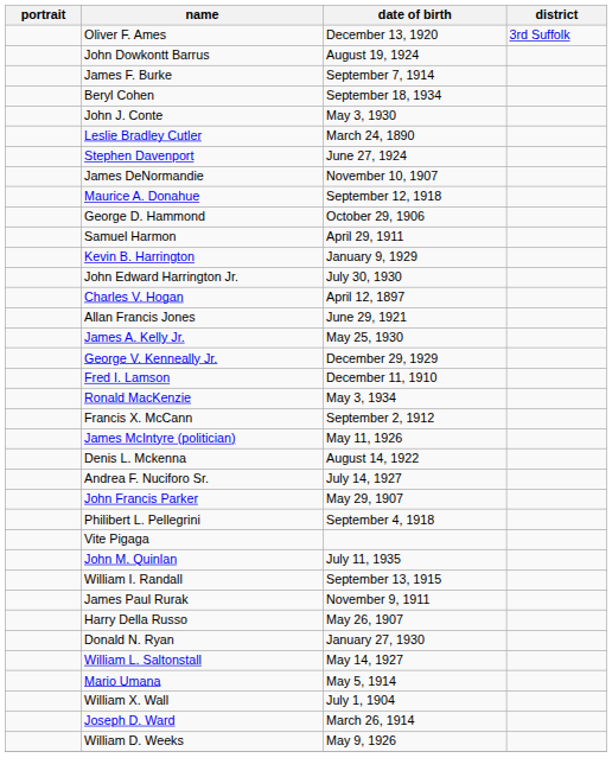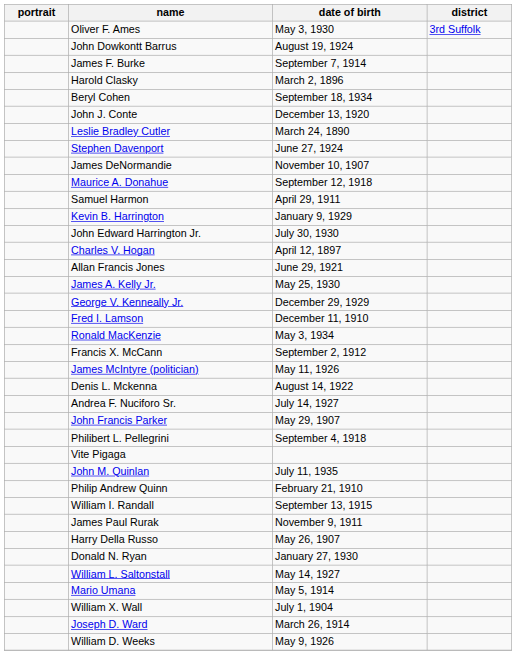 <table class='wikitable sortable' style="width:60%">
 <tr>
 <th>portrait</th>
 <th>name </th>
 <th data-sort-type=date>date of birth </th>
 <th>district </th>
 </tr>
 <tr>
 <td></td>
 <td>Oliver F. Ames</td>
-<td>December 13, 1920</td>
+<td>May 3, 1930</td>
 <td><a href='#'>3rd Suffolk</a></td>
 </tr>
 <tr>
 <td></td>
 <td>John Dowkontt Barrus</td>
 <td>August 19, 1924</td>
 <td></td>
 </tr>
 <tr>
 <td></td>
 <td>James F. Burke</td>
 <td>September 7, 1914</td>
 <td></td>
 </tr>
 <tr>
 <td></td>
+<td>Harold Clasky</td>
+<td>March 2, 1896</td>
+<td></td>
+</tr>
+<tr>
+<td></td>
 <td>Beryl Cohen</td>
 <td>September 18, 1934</td>
 <td></td>
 </tr>
 <tr>
 <td></td>
 <td>John J. Conte</td>
-<td>May 3, 1930</td>
+<td>December 13, 1920</td>
 <td></td>
 </tr>
 <tr>
 <td></td>
 <td><a href='#'>Leslie Bradley Cutler</a></td>
 <td>March 24, 1890</td>
 <td></td>
 </tr>
 <tr>
 <td></td>
 <td><a href='#'>Stephen Davenport</a></td>
 <td>June 27, 1924</td>
 <td></td>
 </tr>
 <tr>
 <td></td>
 <td>James DeNormandie</td>
 <td>November 10, 1907</td>
 <td></td>
 </tr>
 <tr>
 <td></td>
 <td><a href='#'>Maurice A. Donahue</a></td>
 <td>September 12, 1918</td>
-<td></td>
-</tr>
-<tr>
-<td></td>
-<td>George D. Hammond</td>
-<td>October 29, 1906</td>
 <td></td>
 </tr>
 <tr>
 <td></td>
 <td>Samuel Harmon</td>
 <td>April 29, 1911</td>
 <td></td>
 </tr>
 <tr>
 <td></td>
 <td><a href='#'>Kevin B. Harrington</a></td>
 <td>January 9, 1929</td>
 <td></td>
 </tr>
 <tr>
 <td></td>
 <td>John Edward Harrington Jr.</td>
 <td>July 30, 1930</td>
 <td></td>
 </tr>
 <tr>
 <td></td>
 <td><a href='#'>Charles V. Hogan</a></td>
 <td>April 12, 1897</td>
 <td></td>
 </tr>
 <tr>
 <td></td>
 <td>Allan Francis Jones</td>
 <td>June 29, 1921</td>
 <td></td>
 </tr>
 <tr>
 <td></td>
 <td><a href='#'>James A. Kelly Jr.</a></td>
 <td>May 25, 1930</td>
 <td></td>
 </tr>
 <tr>
 <td></td>
 <td><a href='#'>George V. Kenneally Jr.</a></td>
 <td>December 29, 1929</td>
 <td></td>
 </tr>
 <tr>
 <td></td>
 <td><a href='#'>Fred I. Lamson</a></td>
 <td>December 11, 1910</td>
 <td></td>
 </tr>
 <tr>
 <td></td>
 <td><a href='#'>Ronald MacKenzie</a></td>
 <td>May 3, 1934</td>
 <td></td>
 </tr>
 <tr>
 <td></td>
 <td>Francis X. McCann</td>
 <td>September 2, 1912</td>
 <td></td>
 </tr>
 <tr>
 <td></td>
 <td><a href='#'>James McIntyre (politician)</a></td>
 <td>May 11, 1926</td>
 <td></td>
 </tr>
 <tr>
 <td></td>
 <td>Denis L. Mckenna</td>
 <td>August 14, 1922</td>
 <td></td>
 </tr>
 <tr>
 <td></td>
 <td>Andrea F. Nuciforo Sr.</td>
 <td>July 14, 1927</td>
 <td></td>
 </tr>
 <tr>
 <td></td>
 <td><a href='#'>John Francis Parker</a></td>
 <td>May 29, 1907</td>
 <td></td>
 </tr>
 <tr>
 <td></td>
 <td>Philibert L. Pellegrini</td>
 <td>September 4, 1918</td>
 <td></td>
 </tr>
 <tr>
 <td></td>
 <td>Vite Pigaga</td>
 <td></td>
 <td></td>
 </tr>
 <tr>
 <td></td>
 <td><a href='#'>John M. Quinlan</a></td>
 <td>July 11, 1935</td>
 <td></td>
 </tr>
 <tr>
 <td></td>
+<td>Philip Andrew Quinn</td>
+<td>February 21, 1910</td>
+<td></td>
+</tr>
+<tr>
+<td></td>
 <td>William I. Randall</td>
 <td>September 13, 1915</td>
 <td></td>
 </tr>
 <tr>
 <td></td>
 <td>James Paul Rurak</td>
 <td>November 9, 1911</td>
 <td></td>
 </tr>
 <tr>
 <td></td>
 <td>Harry Della Russo</td>
 <td>May 26, 1907</td>
 <td></td>
 </tr>
 <tr>
 <td></td>
 <td>Donald N. Ryan</td>
 <td>January 27, 1930</td>
 <td></td>
 </tr>
 <tr>
 <td></td>
 <td><a href='#'>William L. Saltonstall</a></td>
 <td>May 14, 1927</td>
 <td></td>
 </tr>
 <tr>
 <td></td>
 <td><a href='#'>Mario Umana</a></td>
 <td>May 5, 1914</td>
 <td></td>
 </tr>
 <tr>
 <td></td>
 <td>William X. Wall</td>
 <td>July 1, 1904</td>
 <td></td>
 </tr>
 <tr>
 <td></td>
 <td><a href='#'>Joseph D. Ward</a></td>
 <td>March 26, 1914</td>
 <td></td>
 </tr>
 <tr>
 <td></td>
 <td>William D. Weeks</td>
 <td>May 9, 1926</td>
 <td></td>
 </tr>
 <tr>
 </tr>
 </table>
